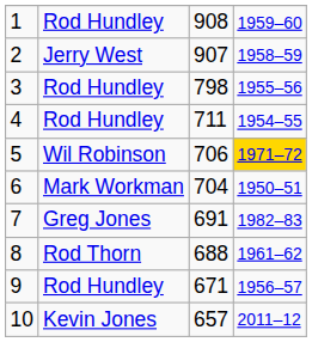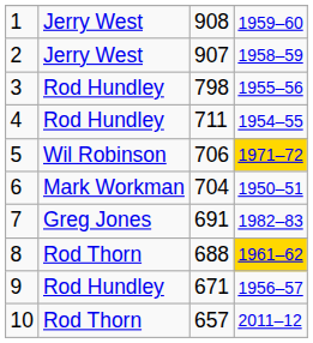 <table class="wikitable">
 <tr>
 </tr>
 <tr>
 <td>1</td>
-<td><a href='#'>Rod Hundley</a></td>
+<td><a href='#'>Jerry West</a></td>
 <td>908</td>
 <td style="font-size:80%;"><a href='#'>1959–60</a></td>
 </tr>
 <tr>
 <td>2</td>
 <td><a href='#'>Jerry West</a></td>
 <td>907</td>
 <td style="font-size:80%;"><a href='#'>1958–59</a></td>
 </tr>
 <tr>
 <td>3</td>
 <td><a href='#'>Rod Hundley</a></td>
 <td>798</td>
 <td style="font-size:80%;"><a href='#'>1955–56</a></td>
 </tr>
 <tr>
 <td>4</td>
 <td><a href='#'>Rod Hundley</a></td>
 <td>711</td>
 <td style="font-size:80%;"><a href='#'>1954–55</a></td>
 </tr>
 <tr>
 <td>5</td>
 <td><a href='#'>Wil Robinson</a></td>
 <td>706</td>
 <td style="background: gold; font-size:80%;"><a href='#'>1971–72</a></td>
 </tr>
 <tr>
 <td>6</td>
 <td><a href='#'>Mark Workman</a></td>
 <td>704</td>
 <td style="font-size:80%;"><a href='#'>1950–51</a></td>
 </tr>
 <tr>
 <td>7</td>
 <td><a href='#'>Greg Jones</a></td>
 <td>691</td>
 <td style="font-size:80%;"><a href='#'>1982–83</a></td>
 </tr>
 <tr>
 <td>8</td>
 <td><a href='#'>Rod Thorn</a></td>
 <td>688</td>
-<td style="font-size:80%;"><a href='#'>1961–62</a></td>
+<td style="background: gold; font-size:80%;"><a href='#'>1961–62</a></td>
 </tr>
 <tr>
 <td>9</td>
 <td><a href='#'>Rod Hundley</a></td>
 <td>671</td>
 <td style="font-size:80%;"><a href='#'>1956–57</a></td>
 </tr>
 <tr>
 <td>10</td>
-<td><a href='#'>Kevin Jones</a></td>
+<td><a href='#'>Rod Thorn</a></td>
 <td>657</td>
 <td style="font-size:80%;"><a href='#'>2011–12</a></td>
 </tr>
 </table>
